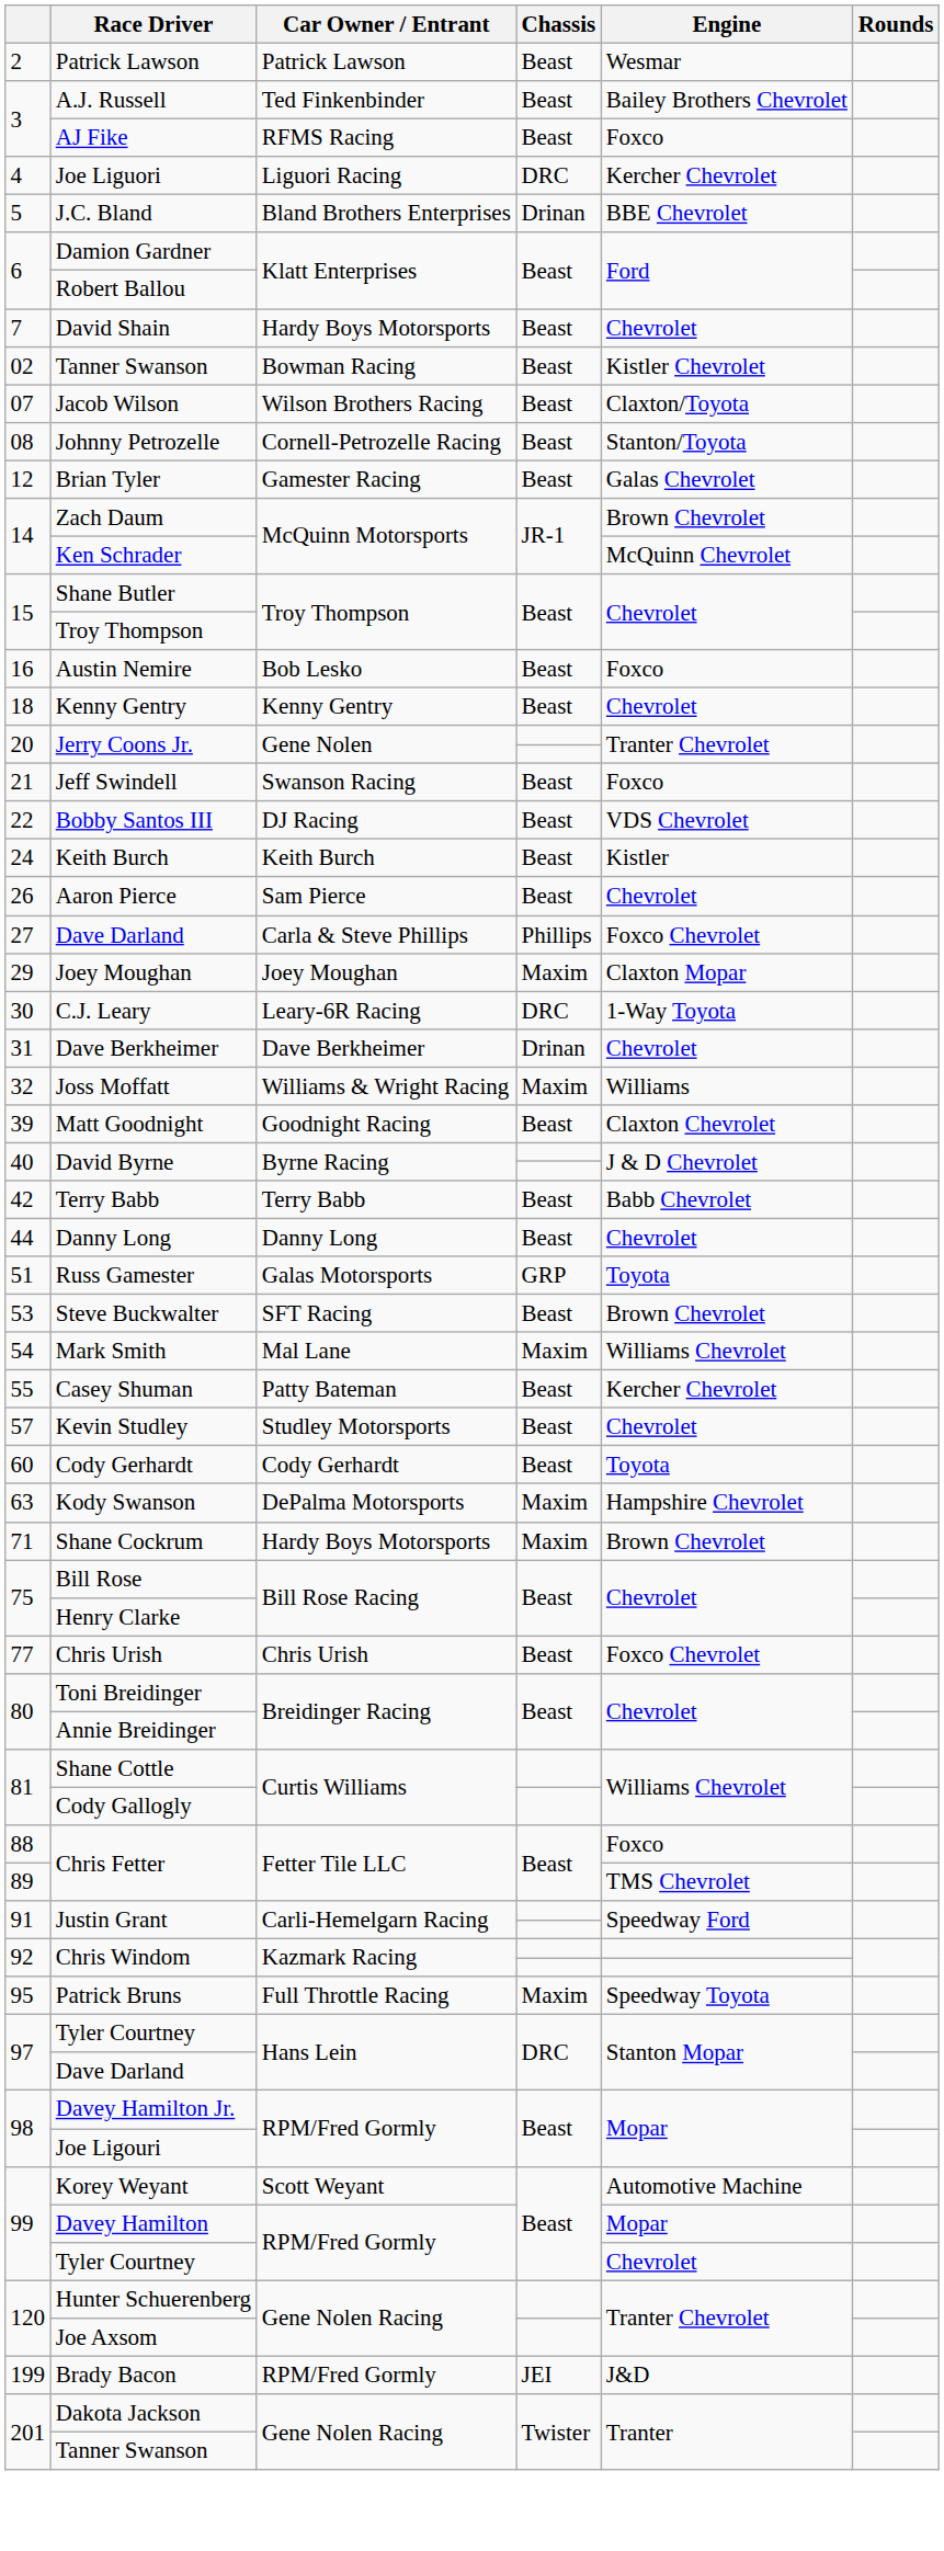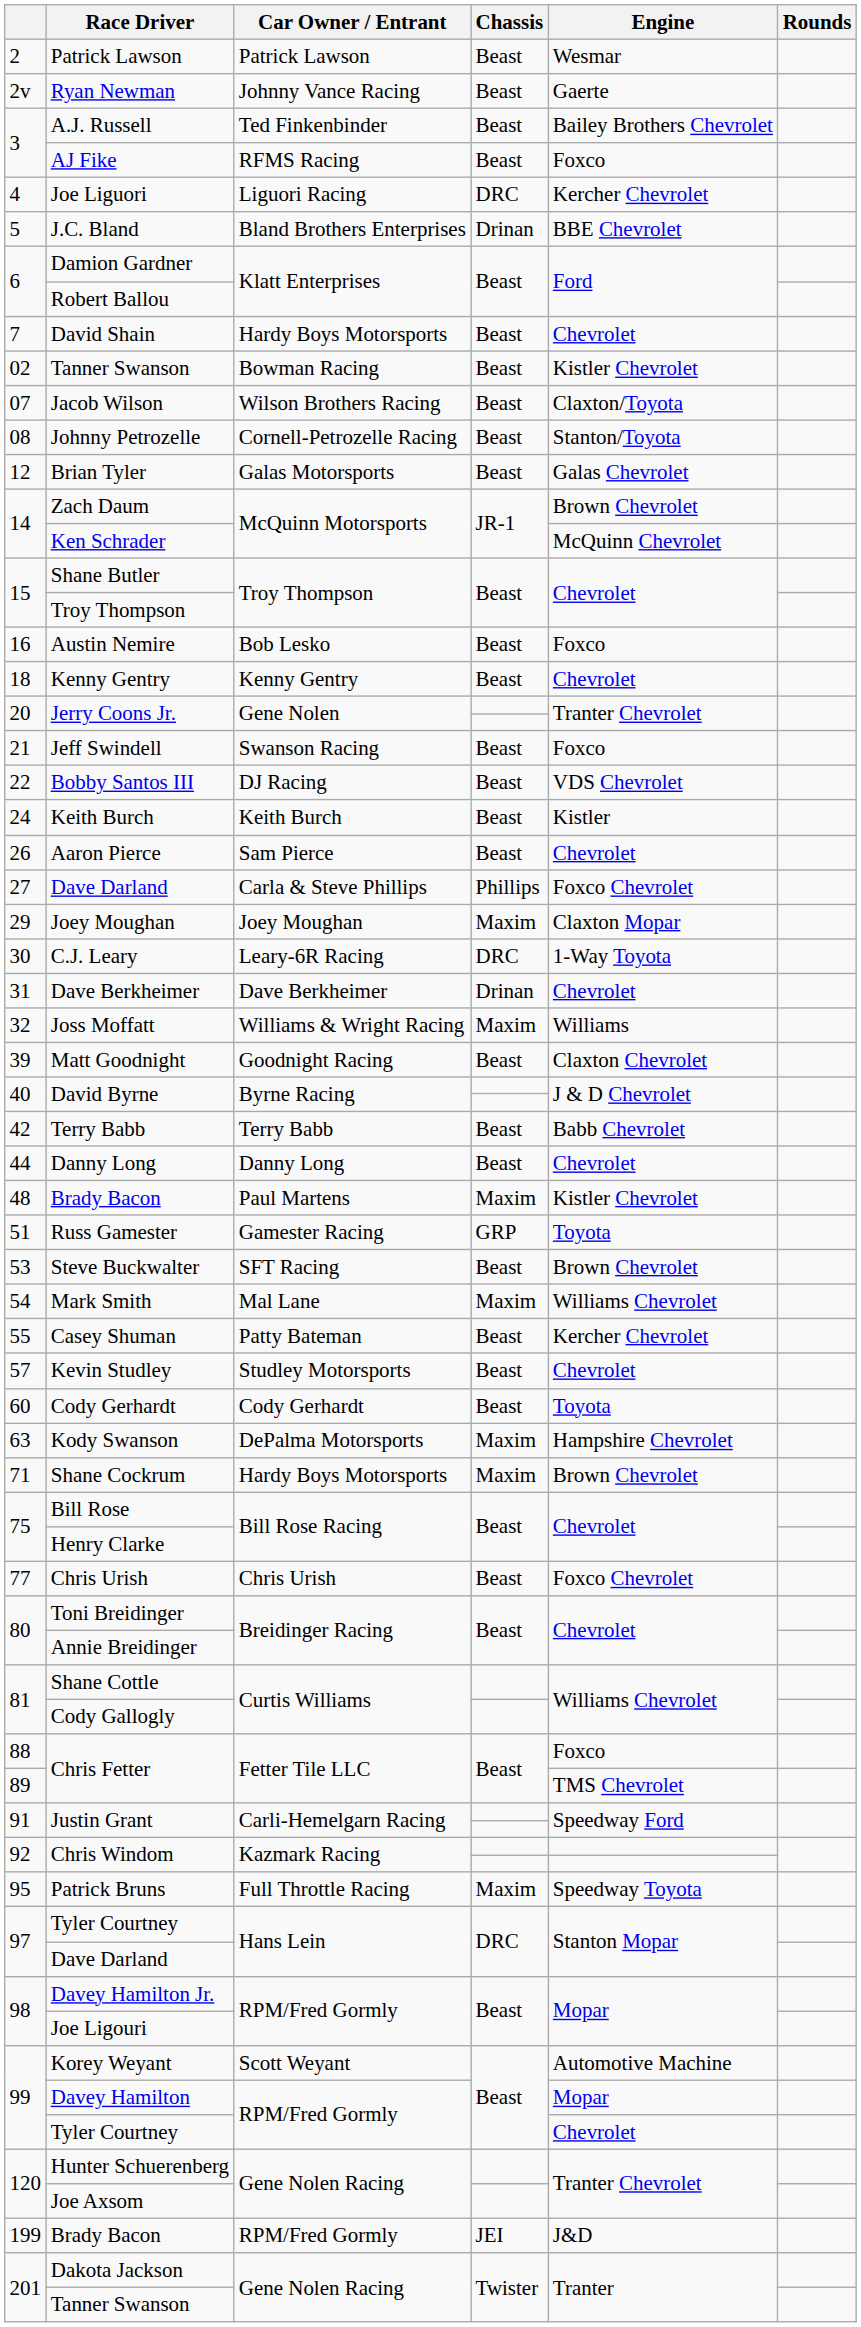 <table class="wikitable" style="font-size: 95%;">
 <tr>
 <th></th>
 <th>Race Driver</th>
 <th>Car Owner / Entrant</th>
 <th>Chassis</th>
 <th>Engine</th>
 <th>Rounds</th>
 </tr>
 <tr>
 <td>2</td>
 <td>Patrick Lawson</td>
 <td>Patrick Lawson</td>
 <td>Beast</td>
 <td>Wesmar</td>
+<td></td>
+</tr>
+<tr>
+<td>2v</td>
+<td><a href='#'>Ryan Newman</a></td>
+<td>Johnny Vance Racing</td>
+<td>Beast</td>
+<td>Gaerte</td>
 <td></td>
 </tr>
 <tr>
 <td rowspan=2>3</td>
 <td>A.J. Russell</td>
 <td>Ted Finkenbinder</td>
 <td>Beast</td>
 <td>Bailey Brothers <a href='#'>Chevrolet</a></td>
 <td></td>
 </tr>
 <tr>
 <td><a href='#'>AJ Fike</a></td>
 <td>RFMS Racing</td>
 <td>Beast</td>
 <td>Foxco</td>
 <td></td>
 </tr>
 <tr>
 <td>4</td>
 <td>Joe Liguori</td>
 <td>Liguori Racing</td>
 <td>DRC</td>
 <td>Kercher <a href='#'>Chevrolet</a></td>
 <td></td>
 </tr>
 <tr>
 <td>5</td>
 <td>J.C. Bland</td>
 <td>Bland Brothers Enterprises</td>
 <td>Drinan</td>
 <td>BBE <a href='#'>Chevrolet</a></td>
 <td></td>
 </tr>
 <tr>
 <td rowspan=2>6</td>
 <td>Damion Gardner</td>
 <td rowspan=2>Klatt Enterprises</td>
 <td rowspan=2>Beast</td>
 <td rowspan=2><a href='#'>Ford</a></td>
 <td></td>
 </tr>
 <tr>
 <td>Robert Ballou</td>
 <td></td>
 </tr>
 <tr>
 <td>7</td>
 <td>David Shain</td>
 <td>Hardy Boys Motorsports</td>
 <td>Beast</td>
 <td><a href='#'>Chevrolet</a></td>
 <td></td>
 </tr>
 <tr>
 <td>02</td>
 <td>Tanner Swanson</td>
 <td>Bowman Racing</td>
 <td>Beast</td>
 <td>Kistler <a href='#'>Chevrolet</a></td>
 <td></td>
 </tr>
 <tr>
 <td>07</td>
 <td>Jacob Wilson</td>
 <td>Wilson Brothers Racing</td>
 <td>Beast</td>
 <td>Claxton/<a href='#'>Toyota</a></td>
 <td></td>
 </tr>
 <tr>
 <td>08</td>
 <td>Johnny Petrozelle</td>
 <td>Cornell-Petrozelle Racing</td>
 <td>Beast</td>
 <td>Stanton/<a href='#'>Toyota</a></td>
 <td></td>
 </tr>
 <tr>
 <td>12</td>
 <td>Brian Tyler</td>
-<td>Gamester Racing</td>
+<td>Galas Motorsports</td>
 <td>Beast</td>
 <td>Galas <a href='#'>Chevrolet</a></td>
 <td></td>
 </tr>
 <tr>
 <td rowspan=2>14</td>
 <td>Zach Daum</td>
 <td rowspan=2>McQuinn Motorsports</td>
 <td rowspan=2>JR-1</td>
 <td>Brown <a href='#'>Chevrolet</a></td>
 <td></td>
 </tr>
 <tr>
 <td><a href='#'>Ken Schrader</a></td>
 <td>McQuinn <a href='#'>Chevrolet</a></td>
 <td></td>
 </tr>
 <tr>
 <td rowspan=2>15</td>
 <td>Shane Butler</td>
 <td rowspan=2>Troy Thompson</td>
 <td rowspan=2>Beast</td>
 <td rowspan=2><a href='#'>Chevrolet</a></td>
 <td></td>
 </tr>
 <tr>
 <td>Troy Thompson</td>
 <td></td>
 </tr>
 <tr>
 <td>16</td>
 <td>Austin Nemire</td>
 <td>Bob Lesko</td>
 <td>Beast</td>
 <td>Foxco</td>
 <td></td>
 </tr>
 <tr>
 <td>18</td>
 <td>Kenny Gentry</td>
 <td>Kenny Gentry</td>
 <td>Beast</td>
 <td><a href='#'>Chevrolet</a></td>
 <td></td>
 </tr>
 <tr>
 <td rowspan=2>20</td>
 <td rowspan=2><a href='#'>Jerry Coons Jr.</a></td>
 <td rowspan=2>Gene Nolen</td>
 <td></td>
 <td rowspan=2>Tranter <a href='#'>Chevrolet</a></td>
 <td rowspan=2></td>
 </tr>
 <tr>
 <td></td>
 </tr>
 <tr>
 <td>21</td>
 <td>Jeff Swindell</td>
 <td>Swanson Racing</td>
 <td>Beast</td>
 <td>Foxco</td>
 <td></td>
 </tr>
 <tr>
 <td>22</td>
 <td><a href='#'>Bobby Santos III</a></td>
 <td>DJ Racing</td>
 <td>Beast</td>
 <td>VDS <a href='#'>Chevrolet</a></td>
 <td></td>
 </tr>
 <tr>
 <td>24</td>
 <td>Keith Burch</td>
 <td>Keith Burch</td>
 <td>Beast</td>
 <td>Kistler</td>
 <td></td>
 </tr>
 <tr>
 <td>26</td>
 <td>Aaron Pierce</td>
 <td>Sam Pierce</td>
 <td>Beast</td>
 <td><a href='#'>Chevrolet</a></td>
 <td></td>
 </tr>
 <tr>
 <td>27</td>
 <td><a href='#'>Dave Darland</a></td>
 <td>Carla & Steve Phillips</td>
 <td>Phillips</td>
 <td>Foxco <a href='#'>Chevrolet</a></td>
 <td></td>
 </tr>
 <tr>
 <td>29</td>
 <td>Joey Moughan</td>
 <td>Joey Moughan</td>
 <td>Maxim</td>
 <td>Claxton <a href='#'>Mopar</a></td>
 <td></td>
 </tr>
 <tr>
 <td>30</td>
 <td>C.J. Leary</td>
 <td>Leary-6R Racing</td>
 <td>DRC</td>
 <td>1-Way <a href='#'>Toyota</a></td>
 <td></td>
 </tr>
 <tr>
 <td>31</td>
 <td>Dave Berkheimer</td>
 <td>Dave Berkheimer</td>
 <td>Drinan</td>
 <td><a href='#'>Chevrolet</a></td>
 <td></td>
 </tr>
 <tr>
 <td>32</td>
 <td>Joss Moffatt</td>
 <td>Williams & Wright Racing</td>
 <td>Maxim</td>
 <td>Williams</td>
 <td></td>
 </tr>
 <tr>
 <td>39</td>
 <td>Matt Goodnight</td>
 <td>Goodnight Racing</td>
 <td>Beast</td>
 <td>Claxton <a href='#'>Chevrolet</a></td>
 <td></td>
 </tr>
 <tr>
 <td rowspan=2>40</td>
 <td rowspan=2>David Byrne</td>
 <td rowspan=2>Byrne Racing</td>
 <td></td>
 <td rowspan=2>J & D <a href='#'>Chevrolet</a></td>
 <td rowspan=2></td>
 </tr>
 <tr>
 <td></td>
 </tr>
 <tr>
 <td>42</td>
 <td>Terry Babb</td>
 <td>Terry Babb</td>
 <td>Beast</td>
 <td>Babb <a href='#'>Chevrolet</a></td>
 <td></td>
 </tr>
 <tr>
 <td>44</td>
 <td>Danny Long</td>
 <td>Danny Long</td>
 <td>Beast</td>
 <td><a href='#'>Chevrolet</a></td>
 <td></td>
 </tr>
 <tr>
+<td>48</td>
+<td><a href='#'>Brady Bacon</a></td>
+<td>Paul Martens</td>
+<td>Maxim</td>
+<td>Kistler <a href='#'>Chevrolet</a></td>
+<td></td>
+</tr>
+<tr>
 <td>51</td>
 <td>Russ Gamester</td>
-<td>Galas Motorsports</td>
+<td>Gamester Racing</td>
 <td>GRP</td>
 <td><a href='#'>Toyota</a></td>
 <td></td>
 </tr>
 <tr>
 <td>53</td>
 <td>Steve Buckwalter</td>
 <td>SFT Racing</td>
 <td>Beast</td>
 <td>Brown <a href='#'>Chevrolet</a></td>
 <td></td>
 </tr>
 <tr>
 <td>54</td>
 <td>Mark Smith</td>
 <td>Mal Lane</td>
 <td>Maxim</td>
 <td>Williams <a href='#'>Chevrolet</a></td>
 <td></td>
 </tr>
 <tr>
 <td>55</td>
 <td>Casey Shuman</td>
 <td>Patty Bateman</td>
 <td>Beast</td>
 <td>Kercher <a href='#'>Chevrolet</a></td>
 <td></td>
 </tr>
 <tr>
 <td>57</td>
 <td>Kevin Studley</td>
 <td>Studley Motorsports</td>
 <td>Beast</td>
 <td><a href='#'>Chevrolet</a></td>
 <td></td>
 </tr>
 <tr>
 <td>60</td>
 <td>Cody Gerhardt</td>
 <td>Cody Gerhardt</td>
 <td>Beast</td>
 <td><a href='#'>Toyota</a></td>
 <td></td>
 </tr>
 <tr>
 <td>63</td>
 <td>Kody Swanson</td>
 <td>DePalma Motorsports</td>
 <td>Maxim</td>
 <td>Hampshire <a href='#'>Chevrolet</a></td>
 <td></td>
 </tr>
 <tr>
 <td>71</td>
 <td>Shane Cockrum</td>
 <td>Hardy Boys Motorsports</td>
 <td>Maxim</td>
 <td>Brown <a href='#'>Chevrolet</a></td>
 <td></td>
 </tr>
 <tr>
 <td rowspan=2>75</td>
 <td>Bill Rose</td>
 <td rowspan=2>Bill Rose Racing</td>
 <td rowspan=2>Beast</td>
 <td rowspan=2><a href='#'>Chevrolet</a></td>
 <td></td>
 </tr>
 <tr>
 <td>Henry Clarke</td>
 <td></td>
 </tr>
 <tr>
 <td>77</td>
 <td>Chris Urish</td>
 <td>Chris Urish</td>
 <td>Beast</td>
 <td>Foxco <a href='#'>Chevrolet</a></td>
 <td></td>
 </tr>
 <tr>
 <td rowspan=2>80</td>
 <td>Toni Breidinger</td>
 <td rowspan=2>Breidinger Racing</td>
 <td rowspan=2>Beast</td>
 <td rowspan=2><a href='#'>Chevrolet</a></td>
 <td></td>
 </tr>
 <tr>
 <td>Annie Breidinger</td>
 <td></td>
 </tr>
 <tr>
 <td rowspan=2>81</td>
 <td>Shane Cottle</td>
 <td rowspan=2>Curtis Williams</td>
 <td></td>
 <td rowspan=2>Williams <a href='#'>Chevrolet</a></td>
 <td></td>
 </tr>
 <tr>
 <td>Cody Gallogly</td>
 <td></td>
 <td></td>
 </tr>
 <tr>
 <td>88</td>
 <td rowspan=2>Chris Fetter</td>
 <td rowspan=2>Fetter Tile LLC</td>
 <td rowspan=2>Beast</td>
 <td>Foxco</td>
 <td></td>
 </tr>
 <tr>
 <td>89</td>
 <td>TMS <a href='#'>Chevrolet</a></td>
 <td></td>
 </tr>
 <tr>
 <td rowspan=2>91</td>
 <td rowspan=2>Justin Grant</td>
 <td rowspan=2>Carli-Hemelgarn Racing</td>
 <td></td>
 <td rowspan=2>Speedway <a href='#'>Ford</a></td>
 <td rowspan=2></td>
 </tr>
 <tr>
 <td></td>
 </tr>
 <tr>
 <td rowspan=2>92</td>
 <td rowspan=2>Chris Windom</td>
 <td rowspan=2>Kazmark Racing</td>
 <td></td>
 <td></td>
 <td rowspan=2></td>
 </tr>
 <tr>
 <td></td>
 <td></td>
 </tr>
 <tr>
 <td>95</td>
 <td>Patrick Bruns</td>
 <td>Full Throttle Racing</td>
 <td>Maxim</td>
 <td>Speedway <a href='#'>Toyota</a></td>
 <td></td>
 </tr>
 <tr>
 <td rowspan=2>97</td>
 <td>Tyler Courtney</td>
 <td rowspan=2>Hans Lein</td>
 <td rowspan=2>DRC</td>
 <td rowspan=2>Stanton <a href='#'>Mopar</a></td>
 <td></td>
 </tr>
 <tr>
 <td>Dave Darland</td>
 <td></td>
 </tr>
 <tr>
 <td rowspan=2>98</td>
 <td><a href='#'>Davey Hamilton Jr.</a></td>
 <td rowspan=2>RPM/Fred Gormly</td>
 <td rowspan=2>Beast</td>
 <td rowspan=2><a href='#'>Mopar</a></td>
 <td></td>
 </tr>
 <tr>
 <td>Joe Ligouri</td>
 <td></td>
 </tr>
 <tr>
 <td rowspan=3>99</td>
 <td>Korey Weyant</td>
 <td>Scott Weyant</td>
 <td rowspan=3>Beast</td>
 <td>Automotive Machine</td>
 <td></td>
 </tr>
 <tr>
 <td><a href='#'>Davey Hamilton</a></td>
 <td rowspan=2>RPM/Fred Gormly</td>
 <td><a href='#'>Mopar</a></td>
 <td></td>
 </tr>
 <tr>
 <td>Tyler Courtney</td>
 <td><a href='#'>Chevrolet</a></td>
 <td></td>
 </tr>
 <tr>
 <td rowspan=2>120</td>
 <td>Hunter Schuerenberg</td>
 <td rowspan=2>Gene Nolen Racing</td>
 <td></td>
 <td rowspan=2>Tranter <a href='#'>Chevrolet</a></td>
 <td></td>
 </tr>
 <tr>
 <td>Joe Axsom</td>
 <td></td>
 <td></td>
 </tr>
 <tr>
 <td>199</td>
 <td>Brady Bacon</td>
 <td>RPM/Fred Gormly</td>
 <td>JEI</td>
 <td>J&D</td>
 <td></td>
 </tr>
 <tr>
 <td rowspan=2>201</td>
 <td>Dakota Jackson</td>
 <td rowspan=2>Gene Nolen Racing</td>
 <td rowspan=2>Twister</td>
 <td rowspan=2>Tranter</td>
 <td></td>
 </tr>
 <tr>
 <td>Tanner Swanson</td>
 <td></td>
 </tr>
 </table>
